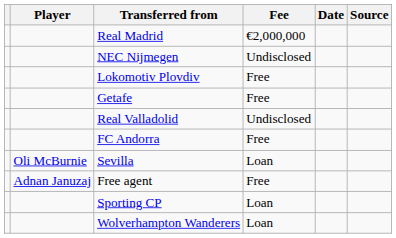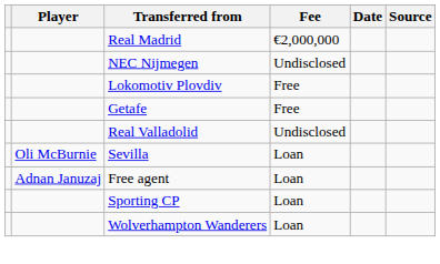 <table class="wikitable plainrowheaders sortable">
 <tr>
 <th></th>
 <th scope="col">Player</th>
 <th>Transferred from</th>
 <th style="width: 80px;">Fee</th>
 <th scope="col">Date</th>
 <th scope="col">Source</th>
 </tr>
 <tr>
 <td align="center"></td>
 <td></td>
 <td> <a href='#'>Real Madrid</a></td>
 <td>€2,000,000</td>
 <td></td>
 <td></td>
 </tr>
 <tr>
 <td align="center"></td>
 <td></td>
 <td> <a href='#'>NEC Nijmegen</a></td>
 <td>Undisclosed</td>
 <td></td>
 <td></td>
 </tr>
 <tr>
 <td align="center"></td>
 <td></td>
 <td> <a href='#'>Lokomotiv Plovdiv</a></td>
 <td>Free</td>
 <td></td>
 <td></td>
 </tr>
 <tr>
 <td align="center"></td>
 <td></td>
 <td> <a href='#'>Getafe</a></td>
 <td>Free</td>
 <td></td>
 <td></td>
 </tr>
 <tr>
 <td align="center"></td>
 <td></td>
 <td> <a href='#'>Real Valladolid</a></td>
 <td>Undisclosed</td>
 <td></td>
 <td></td>
 </tr>
 <tr>
 <td align="center"></td>
-<td></td>
-<td> <a href='#'>FC Andorra</a></td>
-<td>Free</td>
-<td></td>
-<td></td>
-</tr>
-<tr>
-<td align="center"></td>
 <td> <a href='#'>Oli McBurnie</a></td>
 <td> <a href='#'>Sevilla</a></td>
 <td>Loan</td>
 <td></td>
 <td></td>
 </tr>
 <tr>
 <td align="center"></td>
 <td> <a href='#'>Adnan Januzaj</a></td>
 <td>Free agent</td>
-<td>Free</td>
+<td>Loan</td>
 <td></td>
 <td></td>
 </tr>
 <tr>
 <td align="center"></td>
 <td></td>
 <td> <a href='#'>Sporting CP</a></td>
 <td>Loan</td>
 <td></td>
 <td></td>
 </tr>
 <tr>
 <td align="center"></td>
 <td></td>
 <td> <a href='#'>Wolverhampton Wanderers</a></td>
 <td>Loan</td>
 <td></td>
 <td></td>
 </tr>
 </table>
